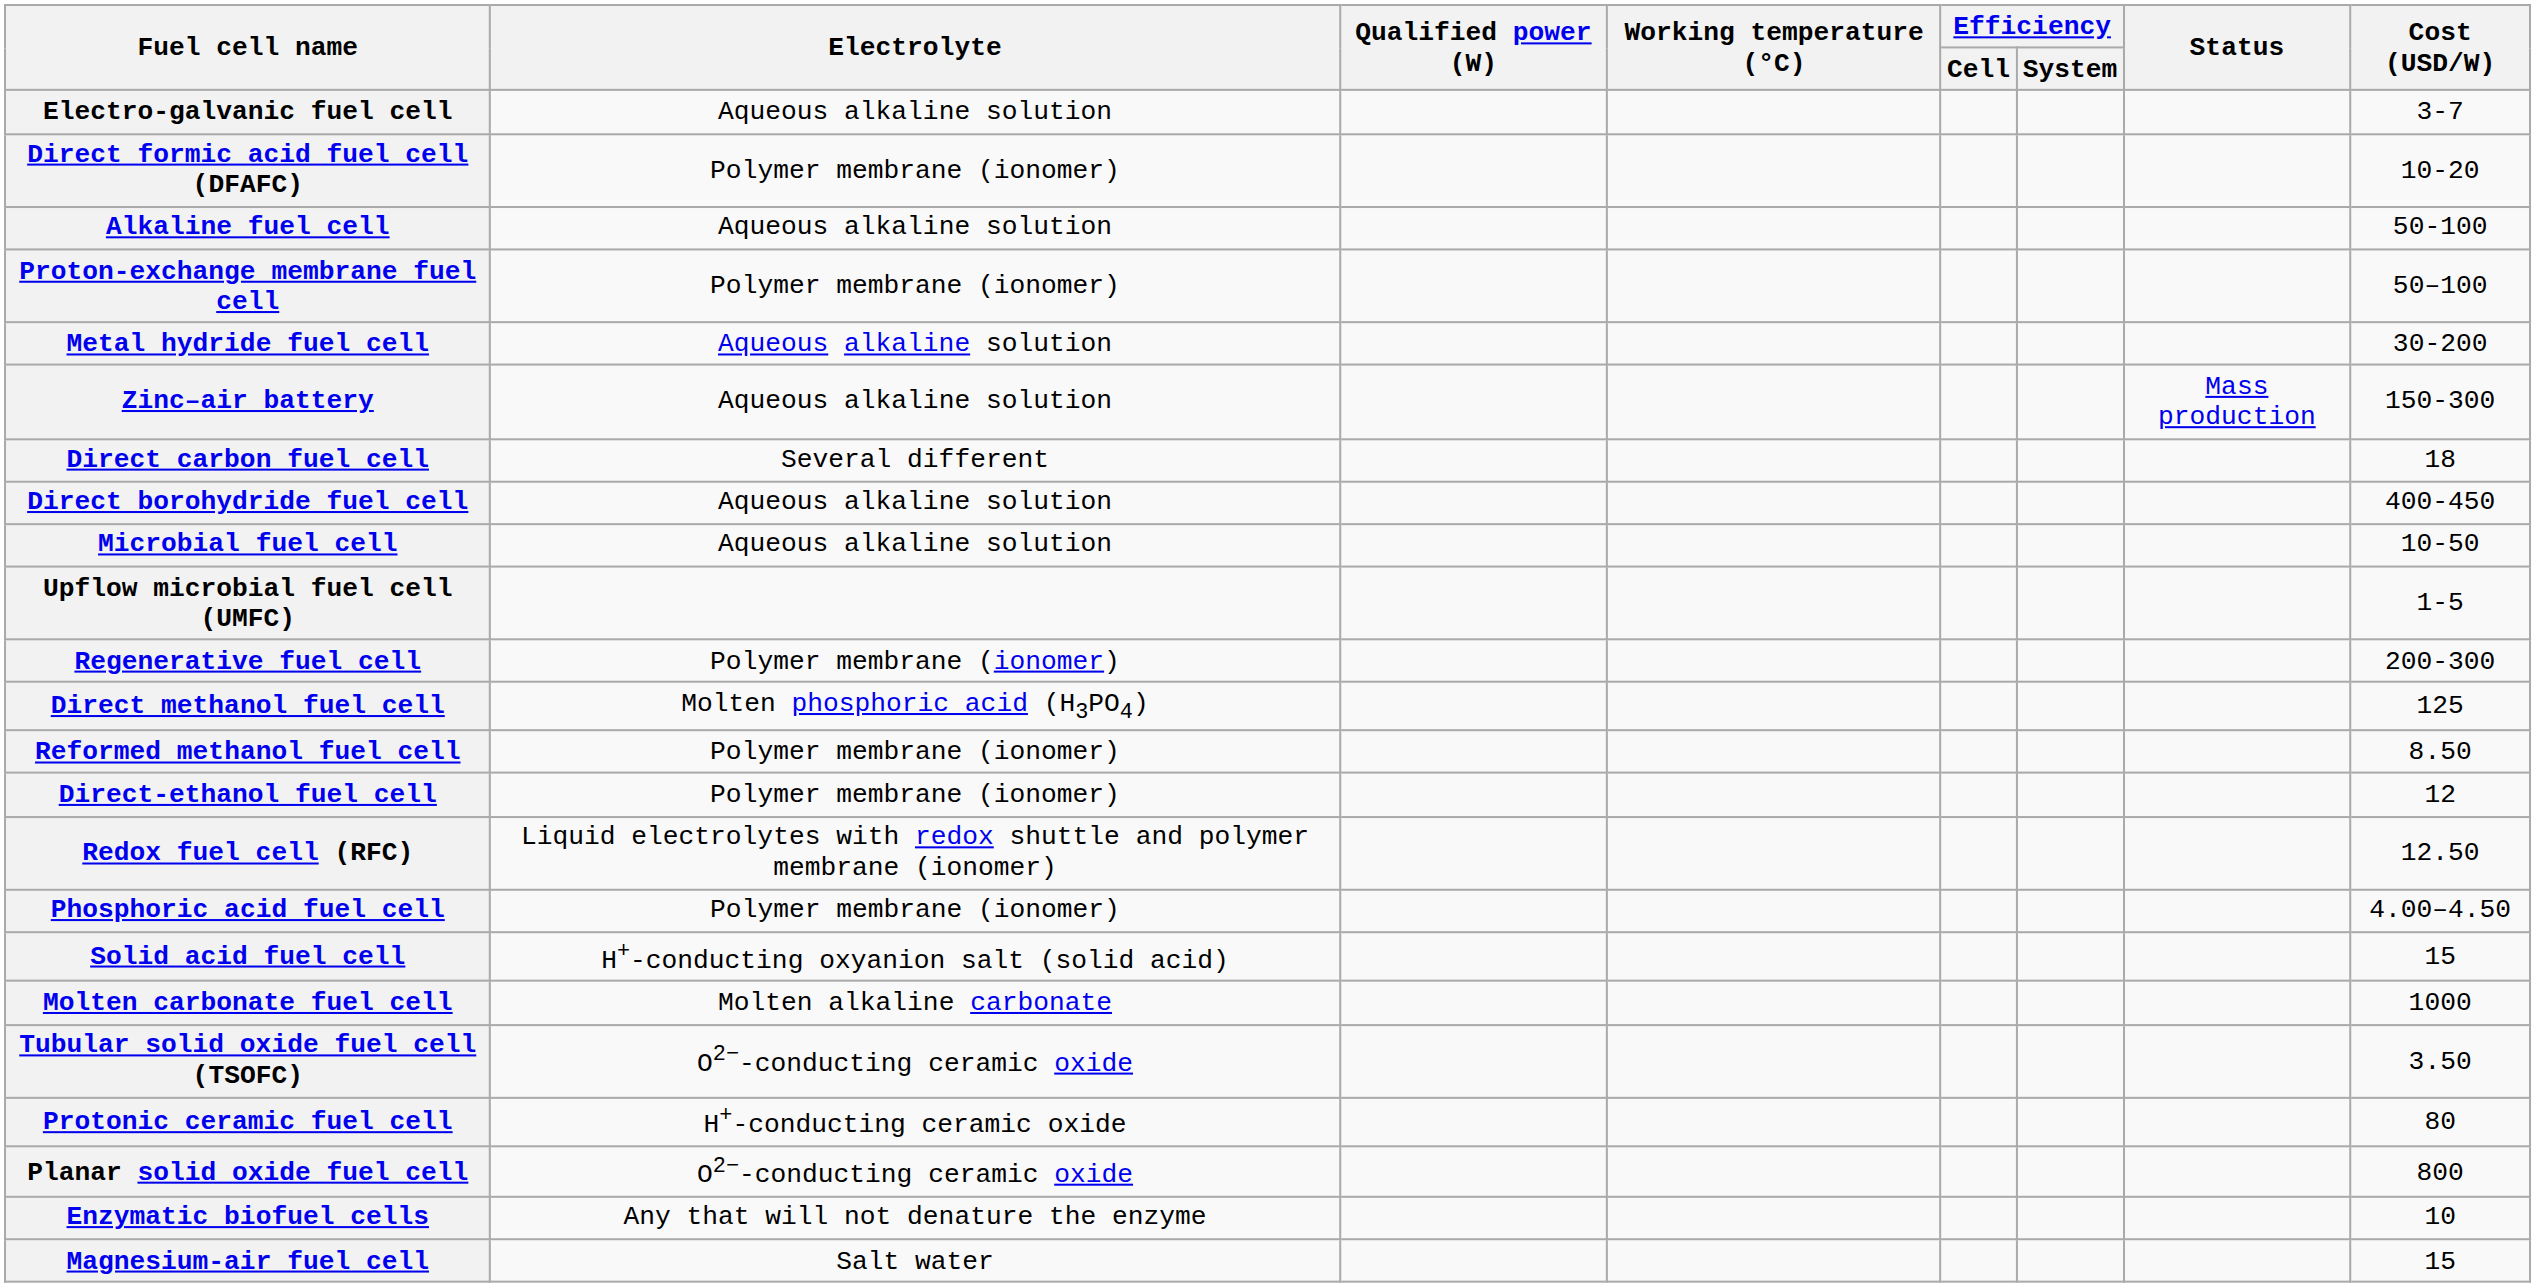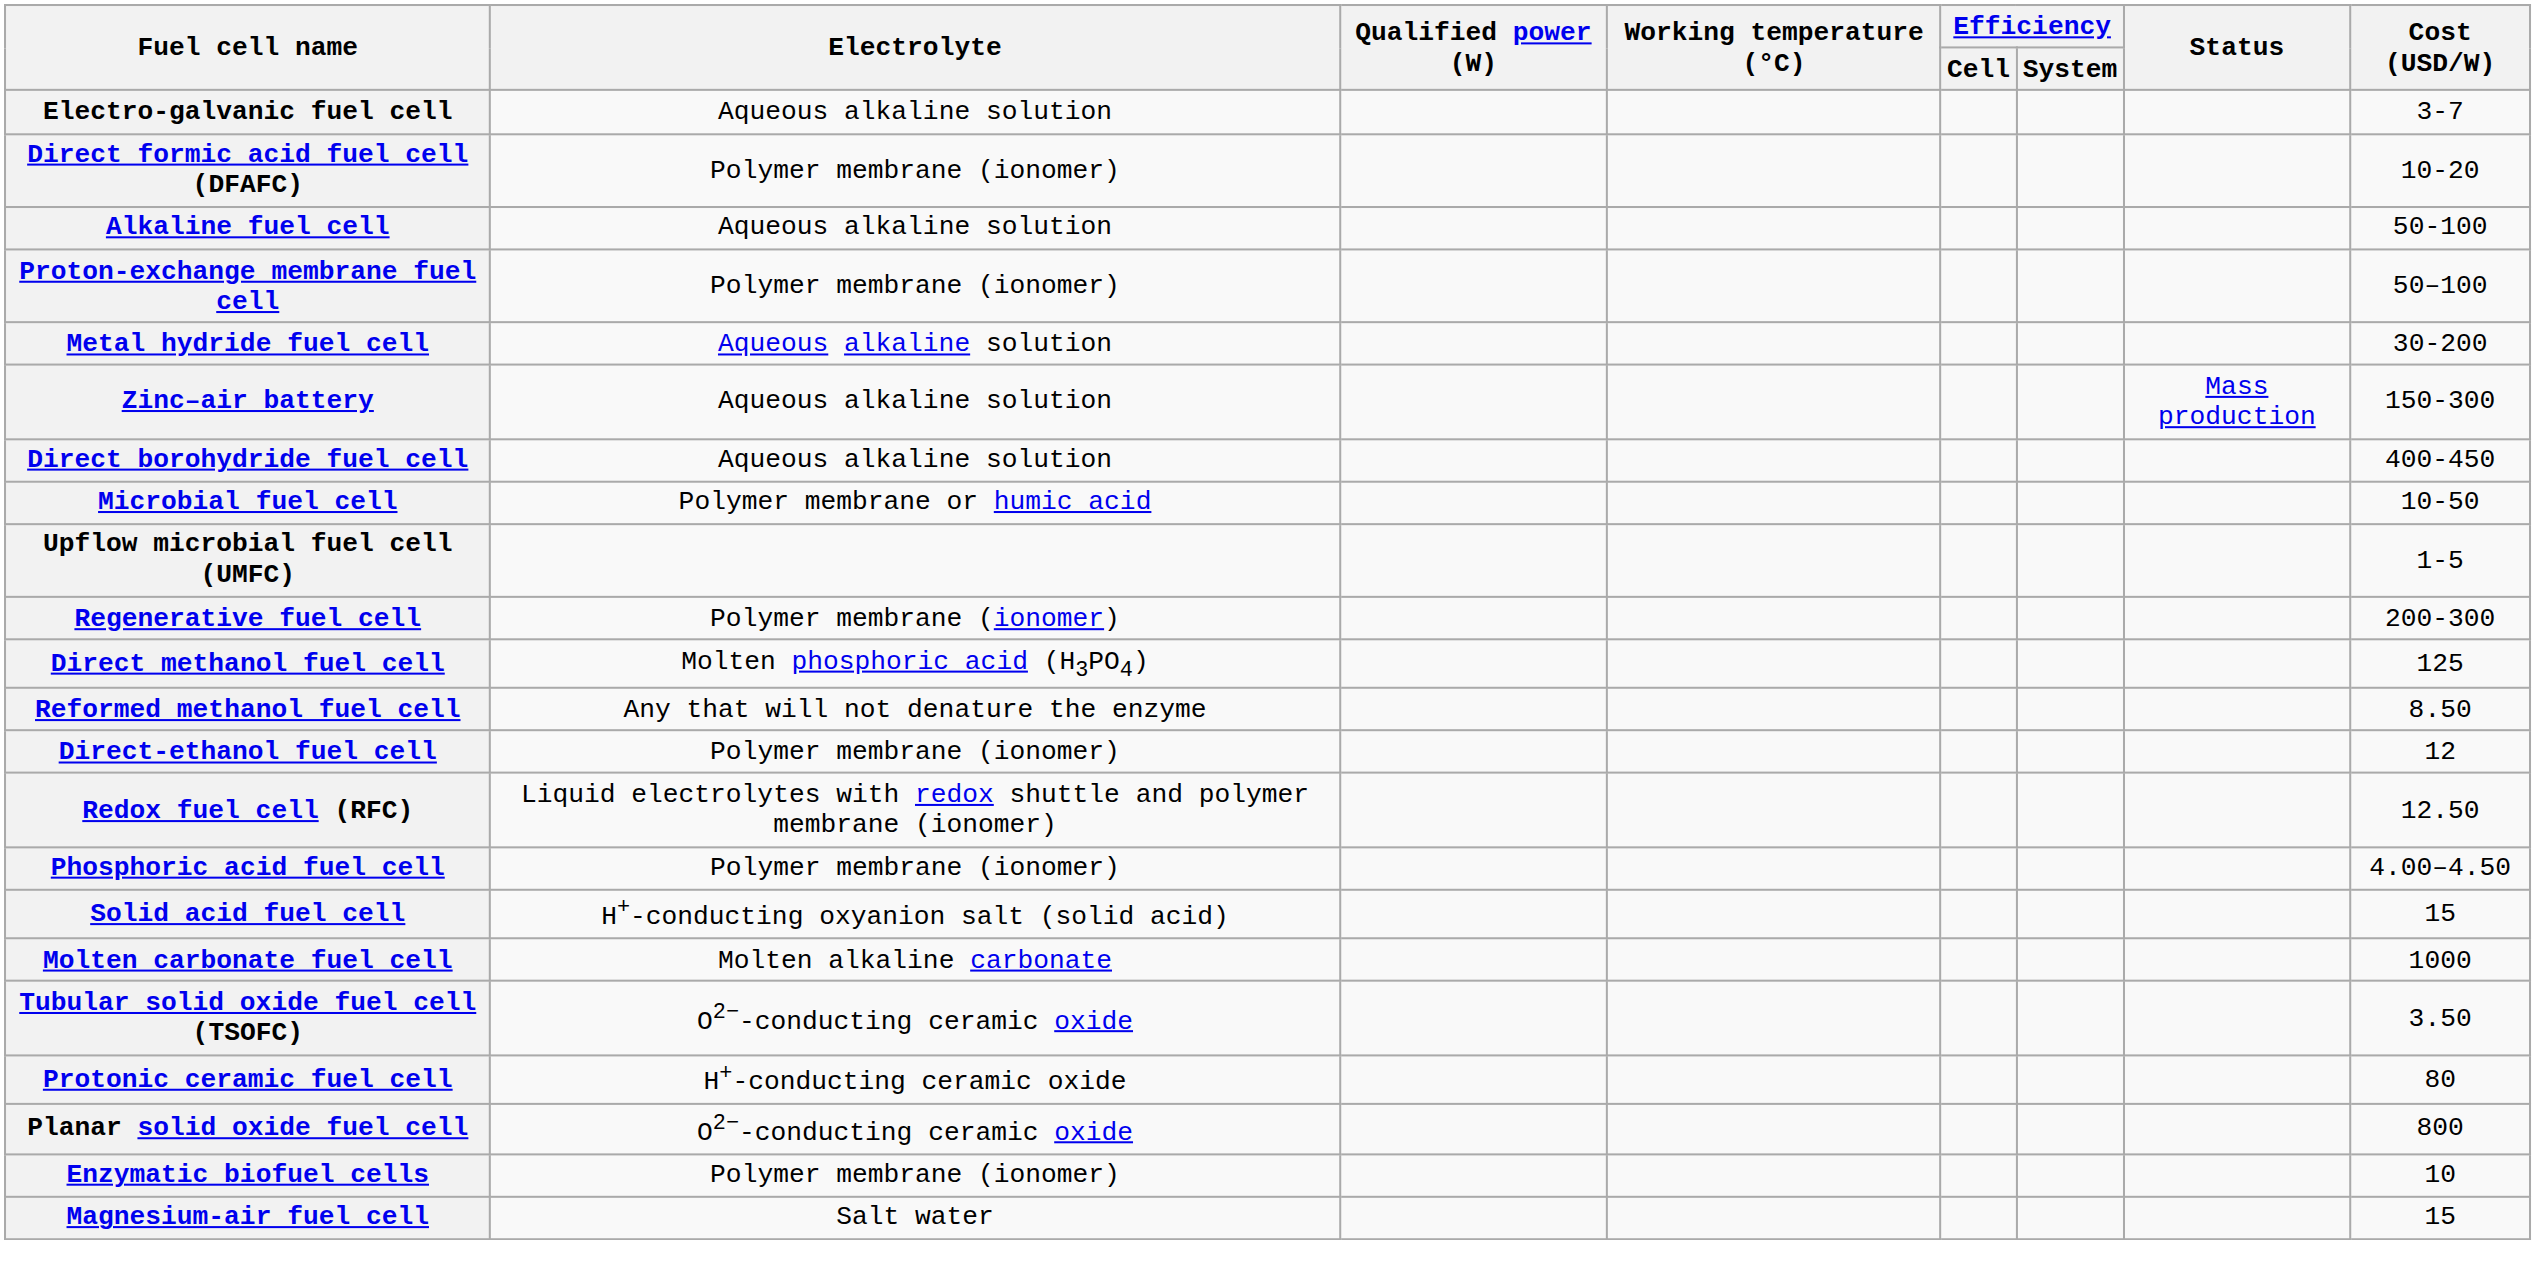 <table class="wikitable sortable plainrowheaders" style="text-align:center;">
 <tr>
 <th rowspan=2>Fuel cell name</th>
 <th rowspan=2>Electrolyte</th>
 <th rowspan=2>Qualified <a href='#'>power</a> (W)</th>
 <th rowspan=2>Working temperature (°C)</th>
 <th colspan=2><a href='#'>Efficiency</a></th>
 <th rowspan=2>Status</th>
 <th rowspan=2>Cost (USD/W)</th>
 </tr>
 <tr>
 <th>Cell</th>
 <th>System</th>
 </tr>
 <tr>
 <th scope="row">Electro-galvanic fuel cell</th>
 <td>Aqueous alkaline solution</td>
 <td></td>
 <td></td>
 <td></td>
 <td></td>
 <td></td>
 <td>3-7</td>
 </tr>
 <tr>
 <th scope="row"><a href='#'>Direct formic acid fuel cell</a> (DFAFC)</th>
 <td>Polymer membrane (ionomer)</td>
 <td></td>
 <td></td>
 <td></td>
 <td></td>
 <td></td>
 <td>10-20</td>
 </tr>
 <tr>
 <th scope="row"><a href='#'>Alkaline fuel cell</a></th>
 <td>Aqueous alkaline solution </td>
 <td></td>
 <td></td>
 <td></td>
 <td></td>
 <td></td>
 <td>50-100</td>
 </tr>
 <tr>
 <th scope="row"><a href='#'>Proton-exchange membrane fuel cell</a></th>
 <td>Polymer membrane (ionomer) </td>
 <td></td>
 <td></td>
 <td></td>
 <td></td>
 <td></td>
 <td>50–100</td>
 </tr>
 <tr>
 <th scope=row><a href='#'>Metal hydride fuel cell</a></th>
 <td><a href='#'>Aqueous</a> <a href='#'>alkaline</a> solution</td>
 <td></td>
 <td></td>
 <td></td>
 <td></td>
 <td></td>
 <td>30-200</td>
 </tr>
 <tr>
 <th scope=row><a href='#'>Zinc–air battery</a></th>
 <td>Aqueous alkaline solution</td>
 <td></td>
 <td></td>
 <td></td>
 <td></td>
 <td><a href='#'>Mass production</a></td>
 <td>150-300</td>
 </tr>
 <tr>
-<th scope="row"><a href='#'>Direct carbon fuel cell</a></th>
-<td>Several different</td>
-<td></td>
-<td></td>
-<td></td>
-<td></td>
-<td></td>
-<td>18</td>
-</tr>
-<tr>
 <th scope="row"><a href='#'>Direct borohydride fuel cell</a></th>
 <td>Aqueous alkaline solution</td>
 <td></td>
 <td></td>
 <td></td>
 <td></td>
 <td></td>
 <td>400-450</td>
 </tr>
 <tr>
 <th scope=row><a href='#'>Microbial fuel cell</a></th>
-<td>Aqueous alkaline solution</td>
+<td>Polymer membrane or <a href='#'>humic acid</a></td>
 <td></td>
 <td></td>
 <td></td>
 <td></td>
 <td></td>
 <td>10-50</td>
 </tr>
 <tr>
 <th scope=row>Upflow microbial fuel cell (UMFC)</th>
 <td></td>
 <td></td>
 <td></td>
 <td></td>
 <td></td>
 <td></td>
 <td>1-5</td>
 </tr>
 <tr>
 <th scope=row><a href='#'>Regenerative fuel cell</a></th>
 <td>Polymer membrane (<a href='#'>ionomer</a>)</td>
 <td></td>
 <td></td>
 <td></td>
 <td></td>
 <td></td>
 <td>200-300</td>
 </tr>
 <tr>
 <th scope=row><a href='#'>Direct methanol fuel cell</a></th>
 <td>Molten <a href='#'>phosphoric acid</a> (H<sub>3</sub>PO<sub>4</sub>)</td>
 <td></td>
 <td></td>
 <td></td>
 <td></td>
 <td></td>
 <td>125</td>
 </tr>
 <tr>
 <th scope=row><a href='#'>Reformed methanol fuel cell</a></th>
-<td>Polymer membrane (ionomer)</td>
+<td>Any that will not denature the enzyme </td>
 <td></td>
 <td></td>
 <td></td>
 <td></td>
 <td></td>
 <td>8.50</td>
 </tr>
 <tr>
 <th scope=row><a href='#'>Direct-ethanol fuel cell</a></th>
 <td>Polymer membrane (ionomer)</td>
 <td></td>
 <td></td>
 <td></td>
 <td></td>
 <td></td>
 <td>12</td>
 </tr>
 <tr>
 <th scope=row><a href='#'>Redox fuel cell</a> (RFC)</th>
 <td>Liquid electrolytes with <a href='#'>redox</a> shuttle and polymer membrane (ionomer)</td>
 <td></td>
 <td></td>
 <td></td>
 <td></td>
 <td></td>
 <td>12.50</td>
 </tr>
 <tr>
 <th scope=row><a href='#'>Phosphoric acid fuel cell</a></th>
 <td>Polymer membrane (ionomer)</td>
 <td></td>
 <td></td>
 <td></td>
 <td></td>
 <td></td>
 <td>4.00–4.50</td>
 </tr>
 <tr>
 <th scope=row><a href='#'>Solid acid fuel cell</a></th>
 <td>H<sup>+</sup>-conducting oxyanion salt (solid acid)</td>
 <td></td>
 <td></td>
 <td></td>
 <td></td>
 <td></td>
 <td>15</td>
 </tr>
 <tr>
 <th scope=row><a href='#'>Molten carbonate fuel cell</a></th>
 <td>Molten alkaline <a href='#'>carbonate</a> </td>
 <td></td>
 <td></td>
 <td></td>
 <td></td>
 <td></td>
 <td>1000</td>
 </tr>
 <tr>
 <th scope=row><a href='#'>Tubular solid oxide fuel cell</a> (TSOFC)</th>
 <td>O<sup>2−</sup>-conducting ceramic <a href='#'>oxide</a> </td>
 <td></td>
 <td></td>
 <td></td>
 <td></td>
 <td></td>
 <td>3.50</td>
 </tr>
 <tr>
 <th scope=row><a href='#'>Protonic ceramic fuel cell</a></th>
 <td>H<sup>+</sup>-conducting ceramic oxide</td>
 <td></td>
 <td></td>
 <td></td>
 <td></td>
 <td></td>
 <td>80</td>
 </tr>
 <tr>
 <th scope=row>Planar <a href='#'>solid oxide fuel cell</a></th>
 <td>O<sup>2−</sup>-conducting ceramic <a href='#'>oxide</a> </td>
 <td></td>
 <td></td>
 <td></td>
 <td></td>
 <td></td>
 <td>800</td>
 </tr>
 <tr>
 <th scope=row><a href='#'>Enzymatic biofuel cells</a></th>
-<td>Any that will not denature the enzyme </td>
+<td>Polymer membrane (ionomer)</td>
 <td></td>
 <td></td>
 <td></td>
 <td></td>
 <td></td>
 <td>10</td>
 </tr>
 <tr>
 <th scope=row><a href='#'>Magnesium-air fuel cell</a></th>
 <td>Salt water</td>
 <td></td>
 <td></td>
 <td></td>
 <td></td>
 <td></td>
 <td>15</td>
 </tr>
 </table>
